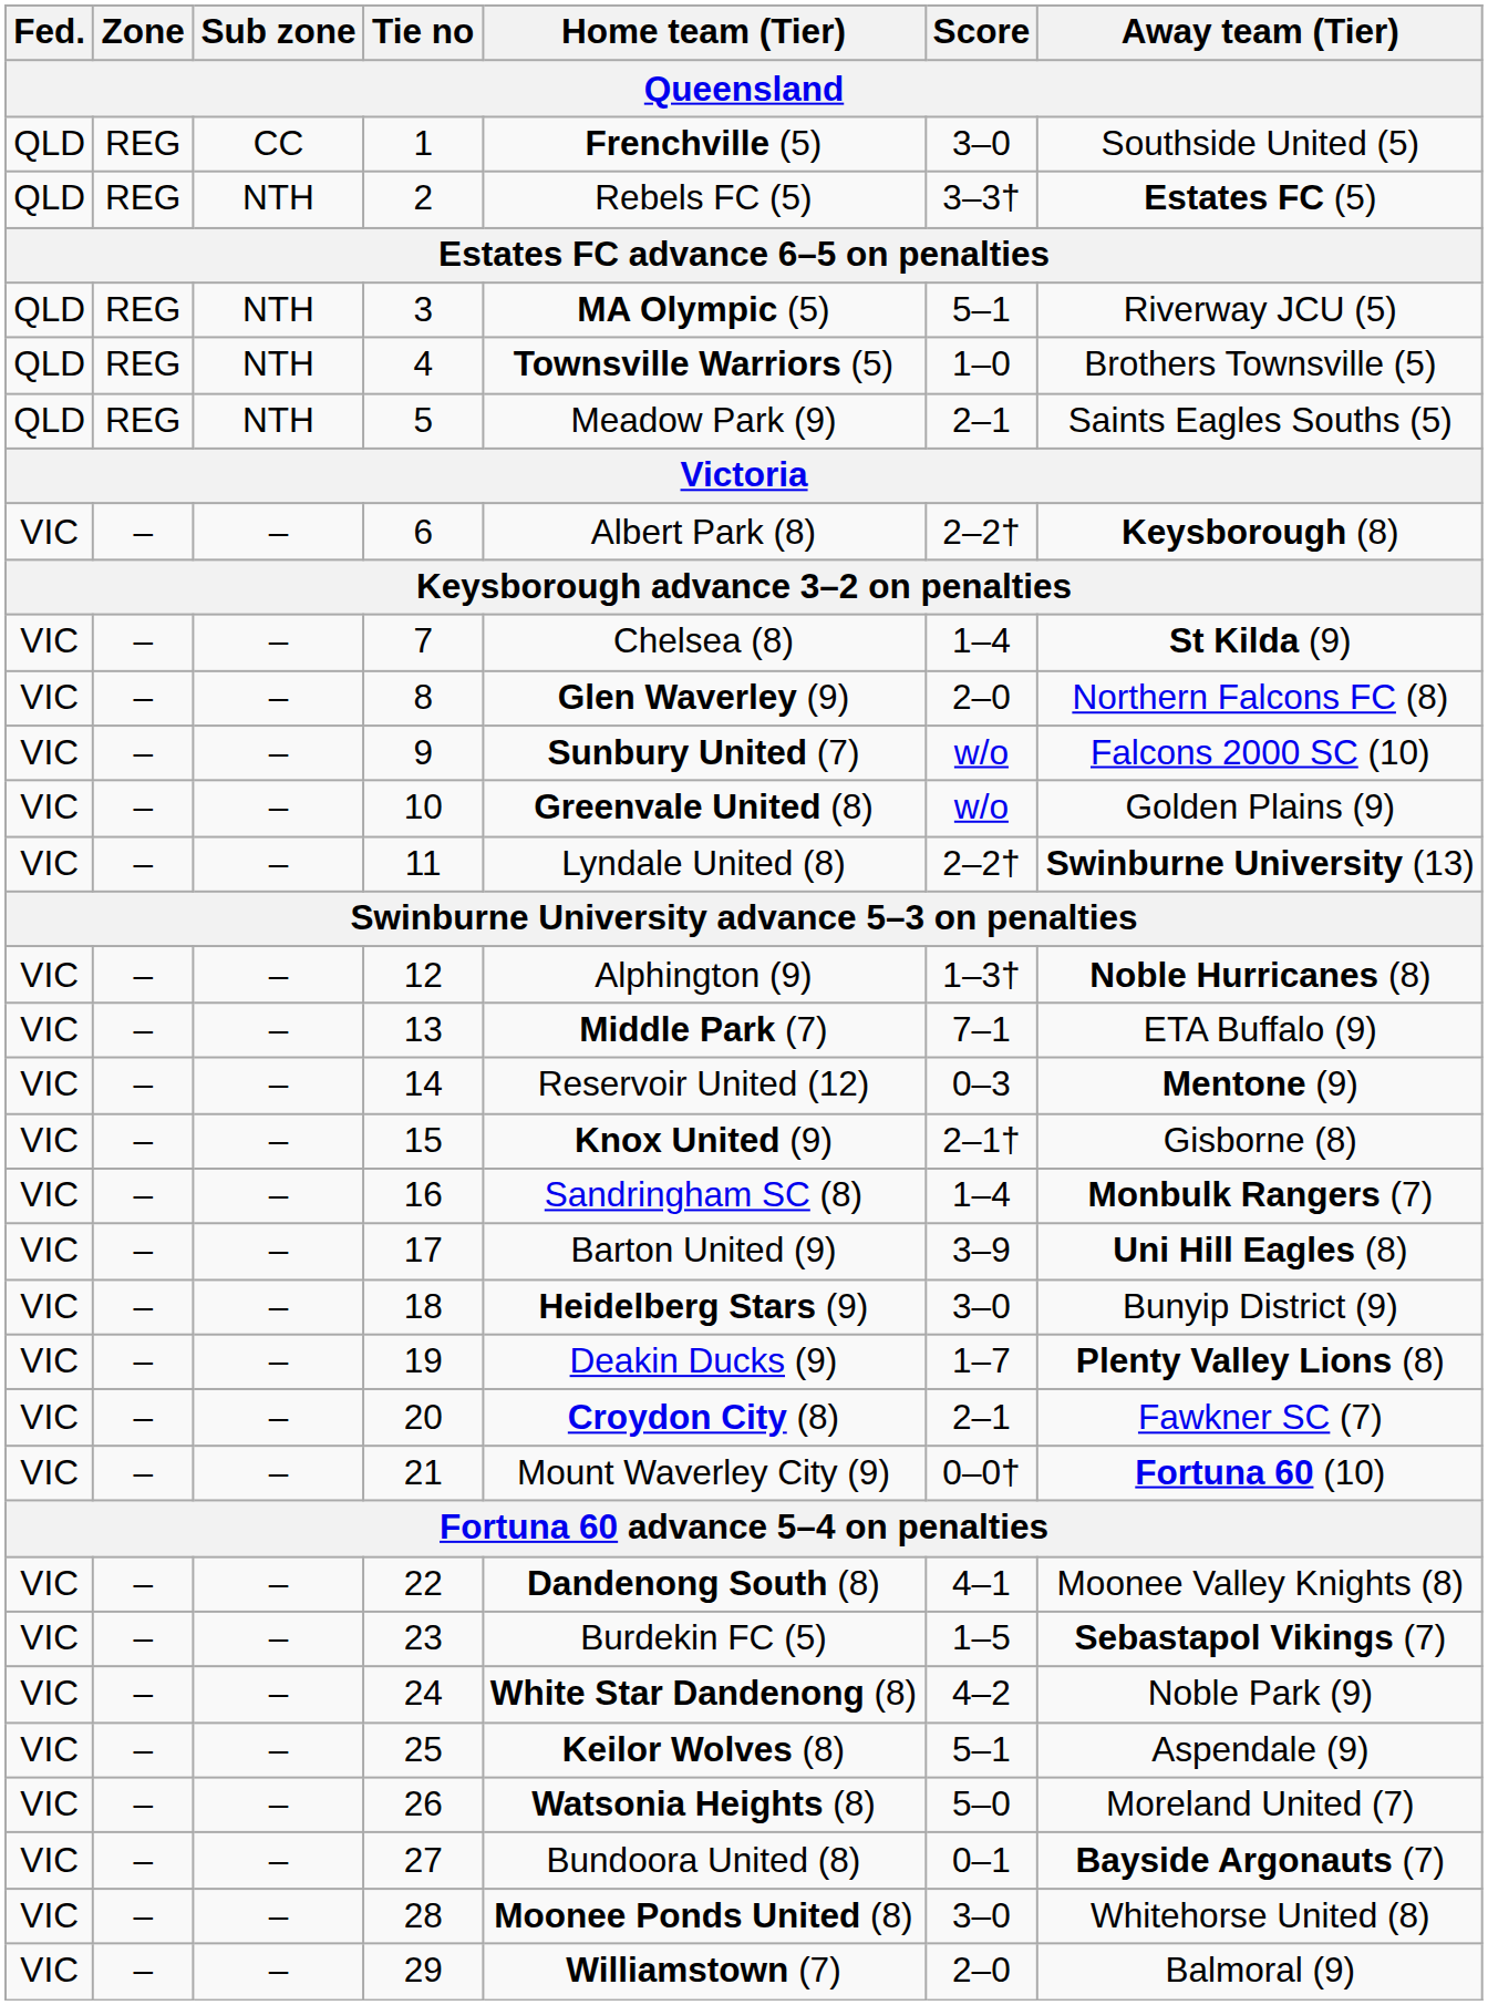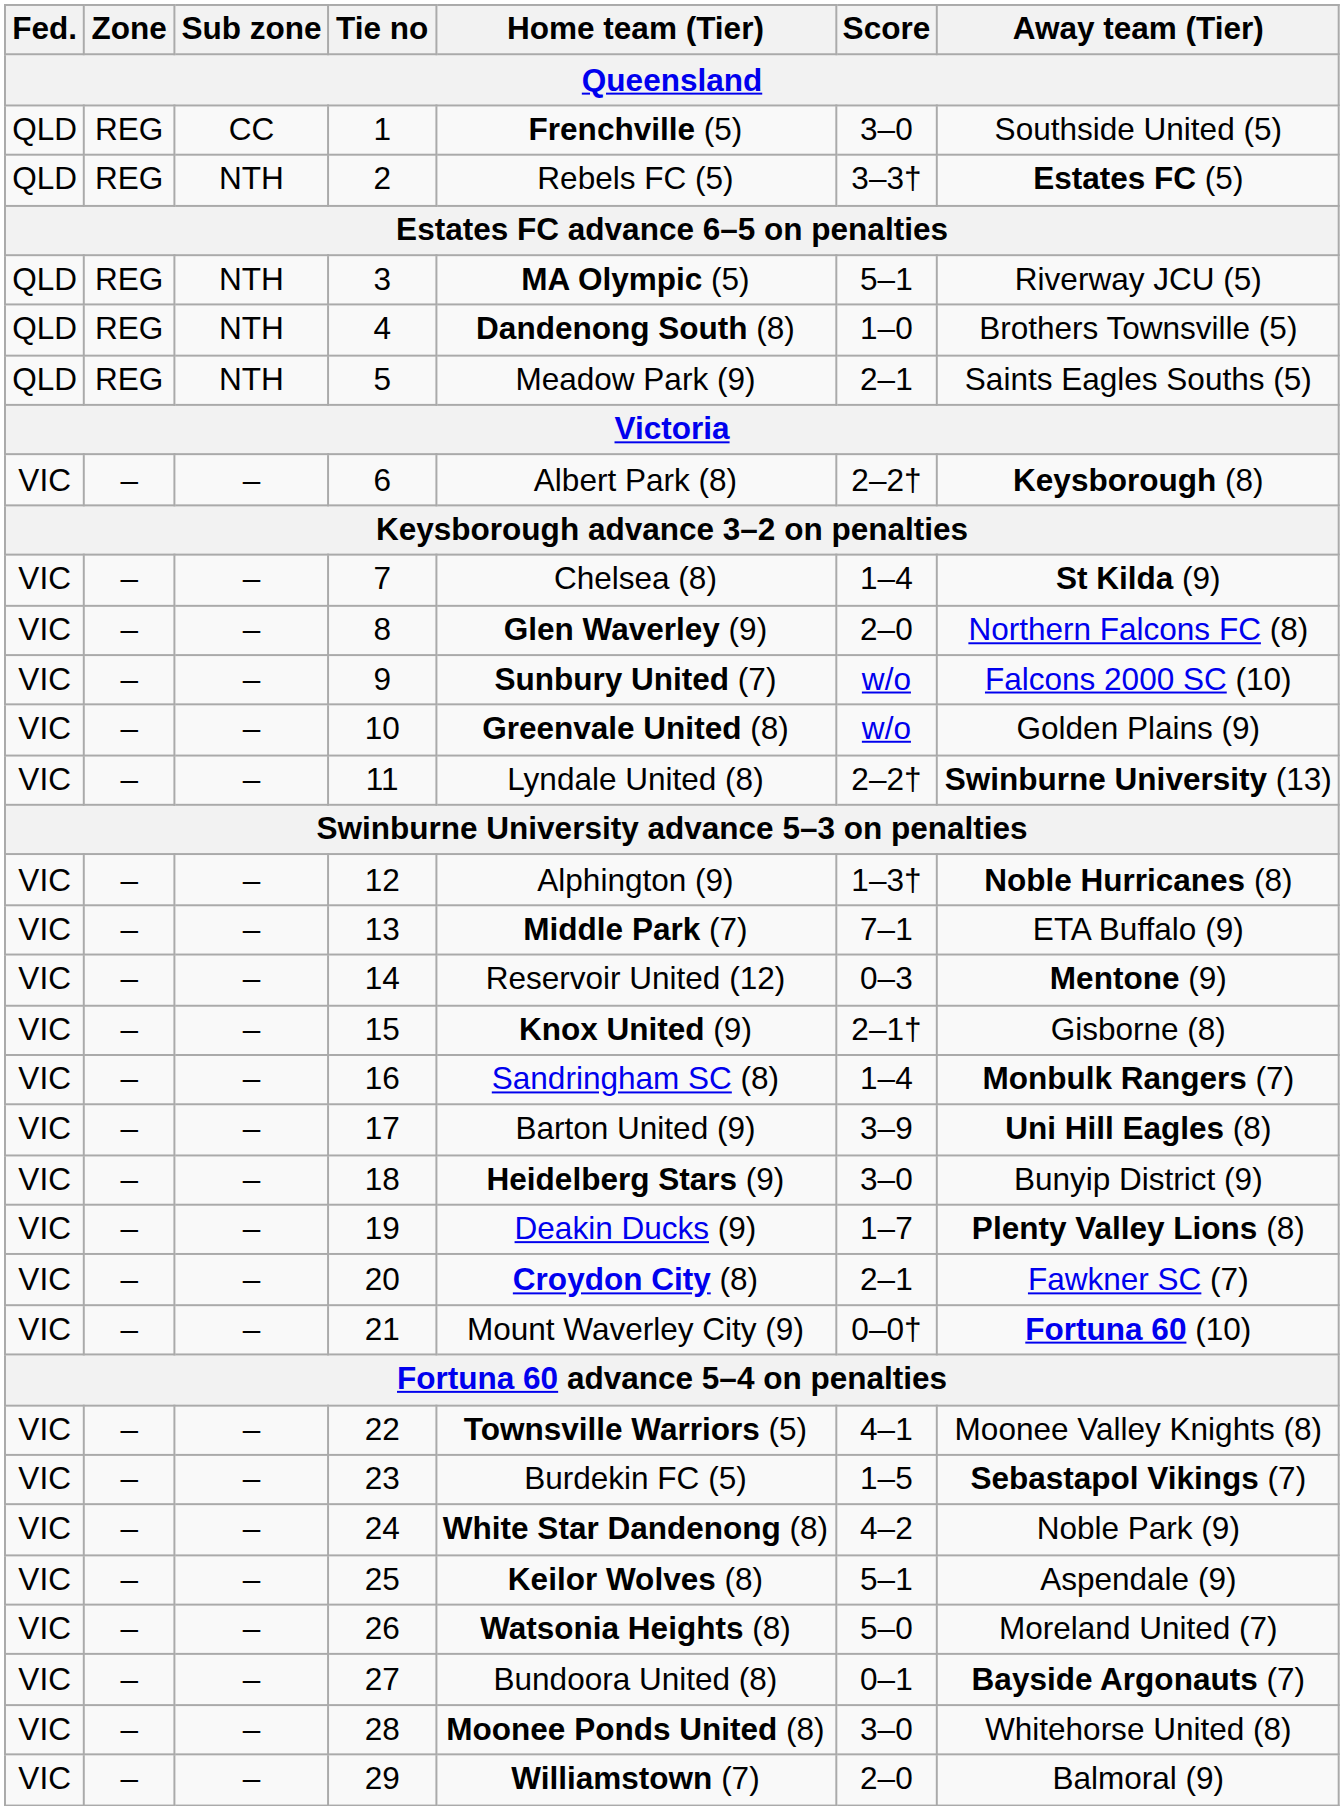 <table class="wikitable" style="text-align:center">
 <tr>
 <th>Fed.</th>
 <th>Zone</th>
 <th>Sub zone</th>
 <th>Tie no</th>
 <th>Home team (Tier)</th>
 <th>Score</th>
 <th>Away team (Tier)</th>
 </tr>
 <tr>
 <th colspan=7><a href='#'>Queensland</a></th>
 </tr>
 <tr>
 <td>QLD</td>
 <td>REG</td>
 <td>CC</td>
 <td>1</td>
 <td><strong>Frenchville </strong> (5)</td>
 <td>3–0</td>
 <td>Southside United (5)</td>
 </tr>
 <tr>
 <td>QLD</td>
 <td>REG</td>
 <td>NTH</td>
 <td>2</td>
 <td>Rebels FC (5)</td>
 <td>3–3†</td>
 <td><strong>Estates FC</strong> (5)</td>
 </tr>
 <tr>
 <th colspan=7>Estates FC advance 6–5 on penalties</th>
 </tr>
 <tr>
 <td>QLD</td>
 <td>REG</td>
 <td>NTH</td>
 <td>3</td>
 <td><strong>MA Olympic</strong> (5)</td>
 <td>5–1</td>
 <td>Riverway JCU (5)</td>
 </tr>
 <tr>
 <td>QLD</td>
 <td>REG</td>
 <td>NTH</td>
 <td>4</td>
-<td><strong>Townsville Warriors</strong> (5)</td>
+<td><strong>Dandenong South</strong> (8)</td>
 <td>1–0</td>
 <td>Brothers Townsville (5)</td>
 </tr>
 <tr>
 <td>QLD</td>
 <td>REG</td>
 <td>NTH</td>
 <td>5</td>
 <td>Meadow Park (9)</td>
 <td>2–1</td>
 <td>Saints Eagles Souths (5)</td>
 </tr>
 <tr>
 <th colspan=7><a href='#'>Victoria</a></th>
 </tr>
 <tr>
 <td>VIC</td>
 <td>–</td>
 <td>–</td>
 <td>6</td>
 <td>Albert Park (8)</td>
 <td>2–2†</td>
 <td><strong>Keysborough</strong> (8)</td>
 </tr>
 <tr>
 <th colspan=7>Keysborough advance 3–2 on penalties</th>
 </tr>
 <tr>
 <td>VIC</td>
 <td>–</td>
 <td>–</td>
 <td>7</td>
 <td>Chelsea (8)</td>
 <td>1–4</td>
 <td><strong>St Kilda</strong> (9)</td>
 </tr>
 <tr>
 <td>VIC</td>
 <td>–</td>
 <td>–</td>
 <td>8</td>
 <td><strong>Glen Waverley</strong> (9)</td>
 <td>2–0</td>
 <td><a href='#'>Northern Falcons FC</a> (8)</td>
 </tr>
 <tr>
 <td>VIC</td>
 <td>–</td>
 <td>–</td>
 <td>9</td>
 <td><strong>Sunbury United</strong> (7)</td>
 <td><a href='#'>w/o</a></td>
 <td><a href='#'>Falcons 2000 SC</a> (10)</td>
 </tr>
 <tr>
 <td>VIC</td>
 <td>–</td>
 <td>–</td>
 <td>10</td>
 <td><strong>Greenvale United</strong> (8)</td>
 <td><a href='#'>w/o</a></td>
 <td>Golden Plains (9)</td>
 </tr>
 <tr>
 <td>VIC</td>
 <td>–</td>
 <td>–</td>
 <td>11</td>
 <td>Lyndale United (8)</td>
 <td>2–2†</td>
 <td><strong>Swinburne University</strong> (13)</td>
 </tr>
 <tr>
 <th colspan=7>Swinburne University advance 5–3 on penalties</th>
 </tr>
 <tr>
 <td>VIC</td>
 <td>–</td>
 <td>–</td>
 <td>12</td>
 <td>Alphington (9)</td>
 <td>1–3†</td>
 <td><strong>Noble Hurricanes</strong> (8)</td>
 </tr>
 <tr>
 <td>VIC</td>
 <td>–</td>
 <td>–</td>
 <td>13</td>
 <td><strong>Middle Park</strong> (7)</td>
 <td>7–1</td>
 <td>ETA Buffalo (9)</td>
 </tr>
 <tr>
 <td>VIC</td>
 <td>–</td>
 <td>–</td>
 <td>14</td>
 <td>Reservoir United (12)</td>
 <td>0–3</td>
 <td><strong>Mentone</strong> (9)</td>
 </tr>
 <tr>
 <td>VIC</td>
 <td>–</td>
 <td>–</td>
 <td>15</td>
 <td><strong>Knox United</strong> (9)</td>
 <td>2–1†</td>
 <td>Gisborne (8)</td>
 </tr>
 <tr>
 <td>VIC</td>
 <td>–</td>
 <td>–</td>
 <td>16</td>
 <td><a href='#'>Sandringham SC</a> (8)</td>
 <td>1–4</td>
 <td><strong>Monbulk Rangers</strong> (7)</td>
 </tr>
 <tr>
 <td>VIC</td>
 <td>–</td>
 <td>–</td>
 <td>17</td>
 <td>Barton United (9)</td>
 <td>3–9</td>
 <td><strong>Uni Hill Eagles</strong> (8)</td>
 </tr>
 <tr>
 <td>VIC</td>
 <td>–</td>
 <td>–</td>
 <td>18</td>
 <td><strong>Heidelberg Stars</strong> (9)</td>
 <td>3–0</td>
 <td>Bunyip District (9)</td>
 </tr>
 <tr>
 <td>VIC</td>
 <td>–</td>
 <td>–</td>
 <td>19</td>
 <td><a href='#'>Deakin Ducks</a> (9)</td>
 <td>1–7</td>
 <td><strong>Plenty Valley Lions</strong> (8)</td>
 </tr>
 <tr>
 <td>VIC</td>
 <td>–</td>
 <td>–</td>
 <td>20</td>
 <td><strong><a href='#'>Croydon City</a></strong> (8)</td>
 <td>2–1</td>
 <td><a href='#'>Fawkner SC</a> (7)</td>
 </tr>
 <tr>
 <td>VIC</td>
 <td>–</td>
 <td>–</td>
 <td>21</td>
 <td>Mount Waverley City (9)</td>
 <td>0–0†</td>
 <td><strong><a href='#'>Fortuna 60</a></strong> (10)</td>
 </tr>
 <tr>
 <th colspan=7><a href='#'>Fortuna 60</a> advance 5–4 on penalties</th>
 </tr>
 <tr>
 <td>VIC</td>
 <td>–</td>
 <td>–</td>
 <td>22</td>
-<td><strong>Dandenong South</strong> (8)</td>
+<td><strong>Townsville Warriors</strong> (5)</td>
 <td>4–1</td>
 <td>Moonee Valley Knights (8)</td>
 </tr>
 <tr>
 <td>VIC</td>
 <td>–</td>
 <td>–</td>
 <td>23</td>
 <td>Burdekin FC (5)</td>
 <td>1–5</td>
 <td><strong>Sebastapol Vikings</strong> (7)</td>
 </tr>
 <tr>
 <td>VIC</td>
 <td>–</td>
 <td>–</td>
 <td>24</td>
 <td><strong>White Star Dandenong</strong> (8)</td>
 <td>4–2</td>
 <td>Noble Park (9)</td>
 </tr>
 <tr>
 <td>VIC</td>
 <td>–</td>
 <td>–</td>
 <td>25</td>
 <td><strong>Keilor Wolves</strong> (8)</td>
 <td>5–1</td>
 <td>Aspendale (9)</td>
 </tr>
 <tr>
 <td>VIC</td>
 <td>–</td>
 <td>–</td>
 <td>26</td>
 <td><strong>Watsonia Heights</strong> (8)</td>
 <td>5–0</td>
 <td>Moreland United (7)</td>
 </tr>
 <tr>
 <td>VIC</td>
 <td>–</td>
 <td>–</td>
 <td>27</td>
 <td>Bundoora United (8)</td>
 <td>0–1</td>
 <td><strong>Bayside Argonauts</strong> (7)</td>
 </tr>
 <tr>
 <td>VIC</td>
 <td>–</td>
 <td>–</td>
 <td>28</td>
 <td><strong>Moonee Ponds United</strong> (8)</td>
 <td>3–0</td>
 <td>Whitehorse United (8)</td>
 </tr>
 <tr>
 <td>VIC</td>
 <td>–</td>
 <td>–</td>
 <td>29</td>
 <td><strong>Williamstown</strong> (7)</td>
 <td>2–0</td>
 <td>Balmoral (9)</td>
 </tr>
 </table>
